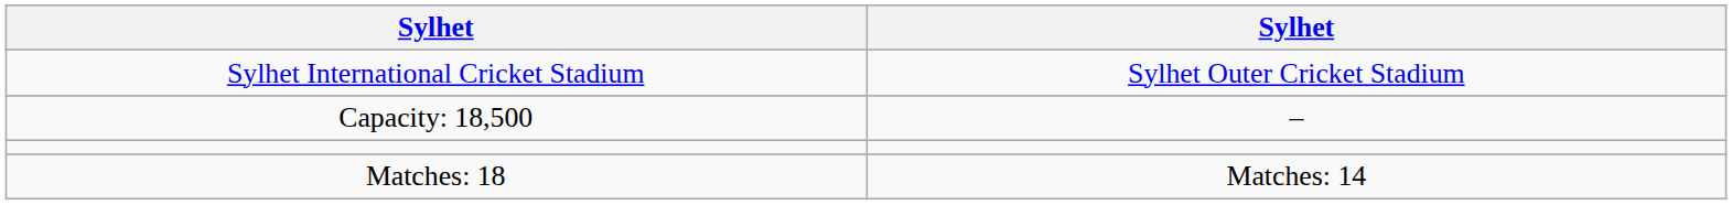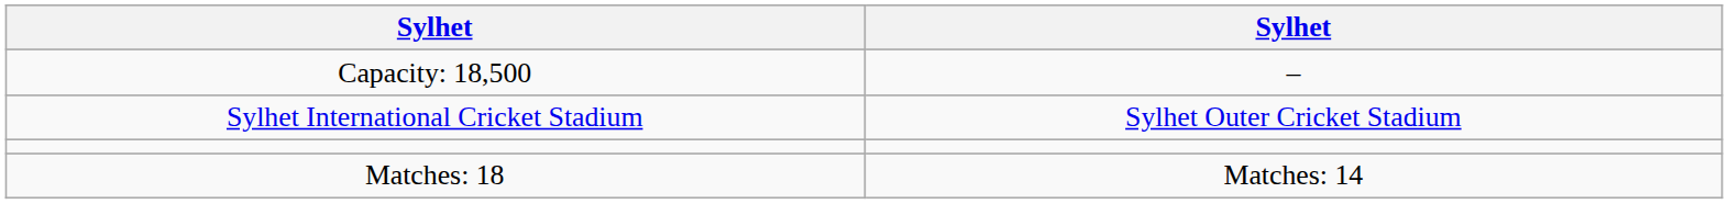 <table class="wikitable" style="text-align:center;margin:auto">
 <tr>
 <th style="width:25%;"><a href='#'>Sylhet</a></th>
 <th style="width:25%;"><a href='#'>Sylhet</a></th>
 </tr>
 <tr>
+<td>Capacity: 18,500</td>
+<td>–</td>
+</tr>
+<tr>
 <td><a href='#'>Sylhet International Cricket Stadium</a></td>
 <td><a href='#'>Sylhet Outer Cricket Stadium</a></td>
-</tr>
-<tr>
-<td>Capacity: 18,500</td>
-<td>–</td>
 </tr>
 <tr>
 <td></td>
 <td></td>
 </tr>
 <tr>
 <td>Matches: 18</td>
 <td>Matches: 14</td>
 </tr>
 </table>
